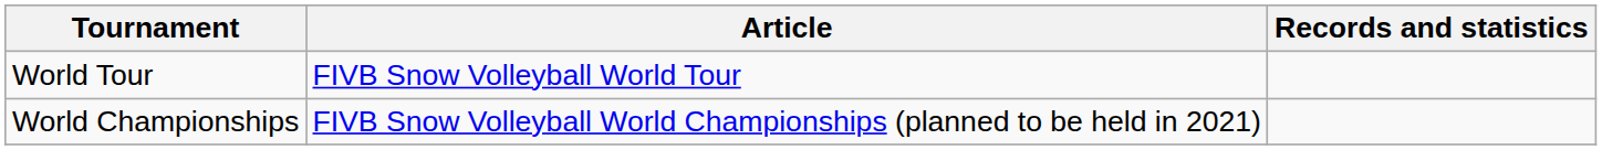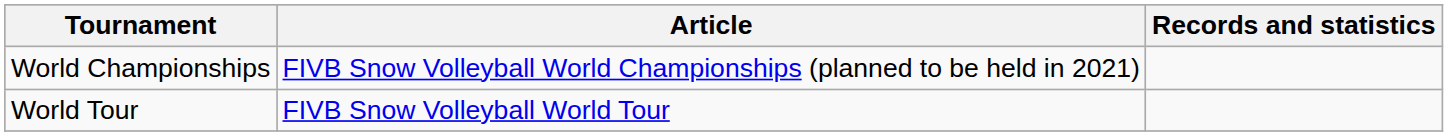 <table class="wikitable">
 <tr>
 <th>Tournament</th>
 <th>Article</th>
 <th>Records and statistics</th>
 </tr>
 <tr>
+<td>World Championships</td>
+<td><a href='#'>FIVB Snow Volleyball World Championships</a> (planned to be held in 2021)</td>
+<td></td>
+</tr>
+<tr>
 <td>World Tour</td>
 <td><a href='#'>FIVB Snow Volleyball World Tour</a></td>
 <td></td>
 </tr>
-<tr>
-<td>World Championships</td>
-<td><a href='#'>FIVB Snow Volleyball World Championships</a> (planned to be held in 2021)</td>
-<td></td>
-</tr>
 </table>
